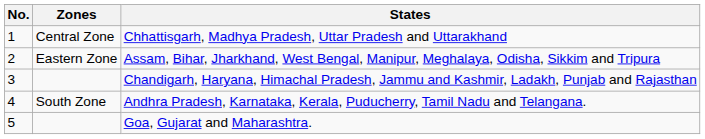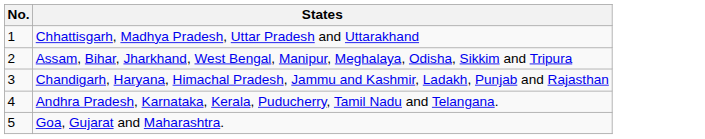 <table class="wikitable">
 <tr>
 <th>No.</th>
-<th>Zones</th>
 <th>States</th>
 </tr>
 <tr>
 <td>1</td>
-<td>Central Zone</td>
 <td><a href='#'>Chhattisgarh</a>, <a href='#'>Madhya Pradesh</a>, <a href='#'>Uttar Pradesh</a> and <a href='#'>Uttarakhand</a></td>
 </tr>
 <tr>
 <td>2</td>
-<td>Eastern Zone</td>
 <td><a href='#'>Assam</a>, <a href='#'>Bihar</a>, <a href='#'>Jharkhand</a>, <a href='#'>West Bengal</a>, <a href='#'>Manipur</a>, <a href='#'>Meghalaya</a>, <a href='#'>Odisha</a>, <a href='#'>Sikkim</a> and <a href='#'>Tripura</a></td>
 </tr>
 <tr>
 <td>3</td>
-<td></td>
 <td><a href='#'>Chandigarh</a>, <a href='#'>Haryana</a>, <a href='#'>Himachal Pradesh</a>, <a href='#'>Jammu and Kashmir</a>, <a href='#'>Ladakh</a>, <a href='#'>Punjab</a> and <a href='#'>Rajasthan</a></td>
 </tr>
 <tr>
 <td>4</td>
-<td>South Zone</td>
 <td><a href='#'>Andhra Pradesh</a>, <a href='#'>Karnataka</a>, <a href='#'>Kerala</a>, <a href='#'>Puducherry</a>, <a href='#'>Tamil Nadu</a> and <a href='#'>Telangana</a>.</td>
 </tr>
 <tr>
 <td>5</td>
-<td></td>
 <td><a href='#'>Goa</a>, <a href='#'>Gujarat</a> and <a href='#'>Maharashtra</a>.</td>
 </tr>
 </table>
